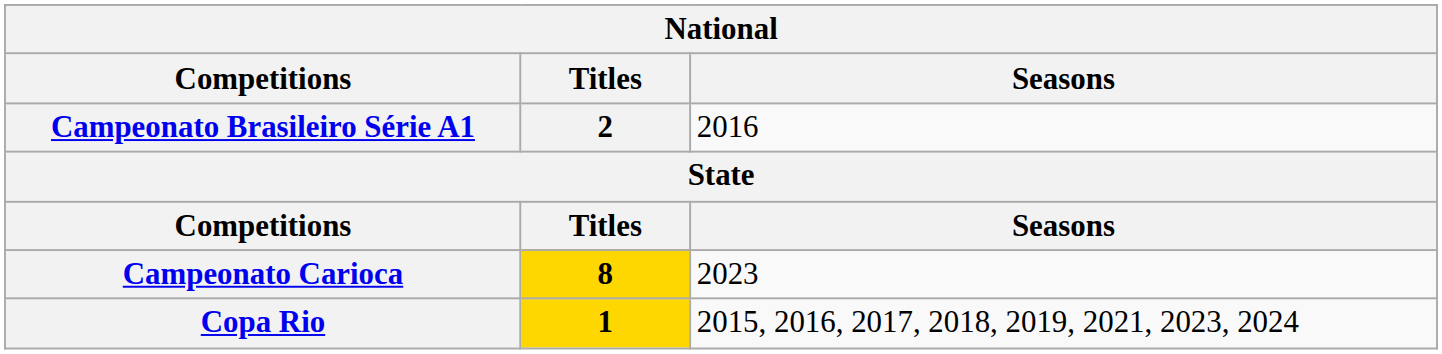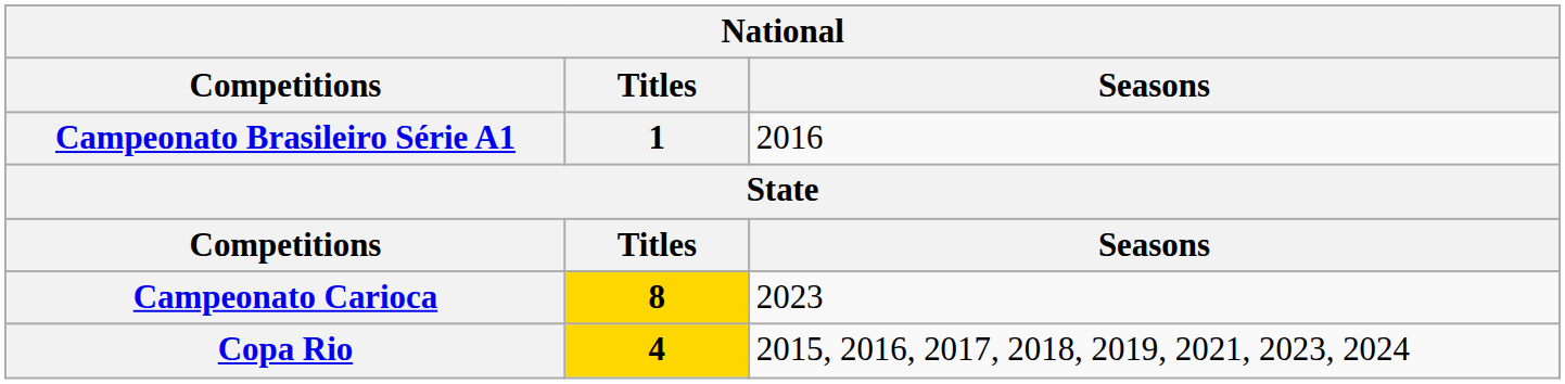 <table class="wikitable">
 <tr>
 <th colspan="3">National</th>
 </tr>
 <tr>
 <th style="width:260px">Competitions</th>
 <th style="width:80px">Titles</th>
 <th style="width:380px">Seasons</th>
 </tr>
 <tr>
 <th style="text-align:center"><a href='#'>Campeonato Brasileiro Série A1</a></th>
-<th style="text-align:center"><strong>2</strong></th>
+<th style="text-align:center"><strong>1</strong></th>
 <td align="left">2016</td>
 </tr>
 <tr>
 <th colspan="3">State</th>
 </tr>
 <tr>
 <th>Competitions</th>
 <th>Titles</th>
 <th>Seasons</th>
 </tr>
 <tr>
 <th style="text-align:center"><a href='#'>Campeonato Carioca</a></th>
 <td bgcolor="gold" style="text-align:center"><strong>8</strong></td>
 <td align="left">2023</td>
 </tr>
 <tr>
 <th style="text-align:center"><a href='#'>Copa Rio</a></th>
-<td bgcolor="gold" style="text-align:center"><strong>1</strong></td>
+<td bgcolor="gold" style="text-align:center"><strong>4</strong></td>
 <td align="left">2015, 2016, 2017, 2018, 2019, 2021, 2023, 2024</td>
 </tr>
 </table>
